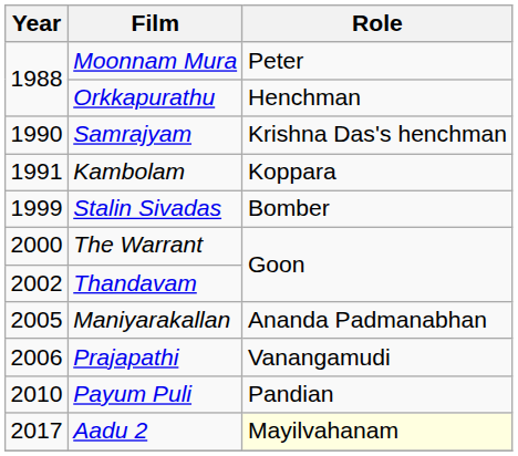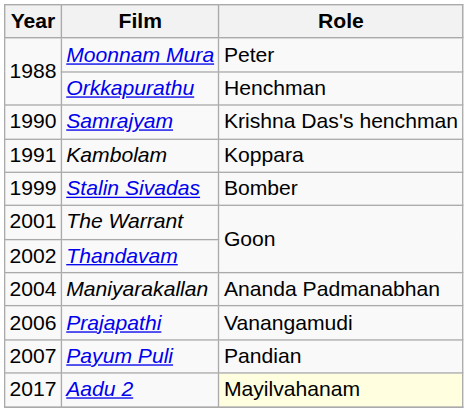 <table class="wikitable sortable">
 <tr style="background:#ccc; text-align:center;">
 <th>Year</th>
 <th>Film</th>
 <th>Role</th>
 </tr>
 <tr>
 <td rowspan="2">1988</td>
 <td><em><a href='#'>Moonnam Mura</a></em></td>
 <td>Peter</td>
 </tr>
 <tr>
 <td><em><a href='#'>Orkkapurathu</a></em></td>
 <td>Henchman</td>
 </tr>
 <tr>
 <td>1990</td>
 <td><em><a href='#'>Samrajyam</a></em></td>
 <td>Krishna Das's henchman</td>
 </tr>
 <tr>
 <td>1991</td>
 <td><em>Kambolam</em></td>
 <td>Koppara</td>
 </tr>
 <tr>
 <td>1999</td>
 <td><em><a href='#'>Stalin Sivadas</a></em></td>
 <td>Bomber</td>
 </tr>
 <tr>
-<td>2000</td>
+<td>2001</td>
 <td><em>The Warrant</em></td>
 <td rowspan="2">Goon</td>
 </tr>
 <tr>
 <td>2002</td>
 <td><em><a href='#'>Thandavam</a></em></td>
 </tr>
 <tr>
-<td>2005</td>
+<td>2004</td>
 <td><em>Maniyarakallan</em></td>
 <td>Ananda Padmanabhan</td>
 </tr>
 <tr>
 <td>2006</td>
 <td><em><a href='#'>Prajapathi</a></em></td>
 <td>Vanangamudi</td>
 </tr>
 <tr>
-<td>2010</td>
+<td>2007</td>
 <td><em><a href='#'>Payum Puli</a></em></td>
 <td>Pandian</td>
 </tr>
 <tr>
 <td>2017</td>
 <td><em><a href='#'>Aadu 2</a></em></td>
 <td style="background: lightyellow;">Mayilvahanam</td>
 </tr>
 <tr>
 </tr>
 </table>
